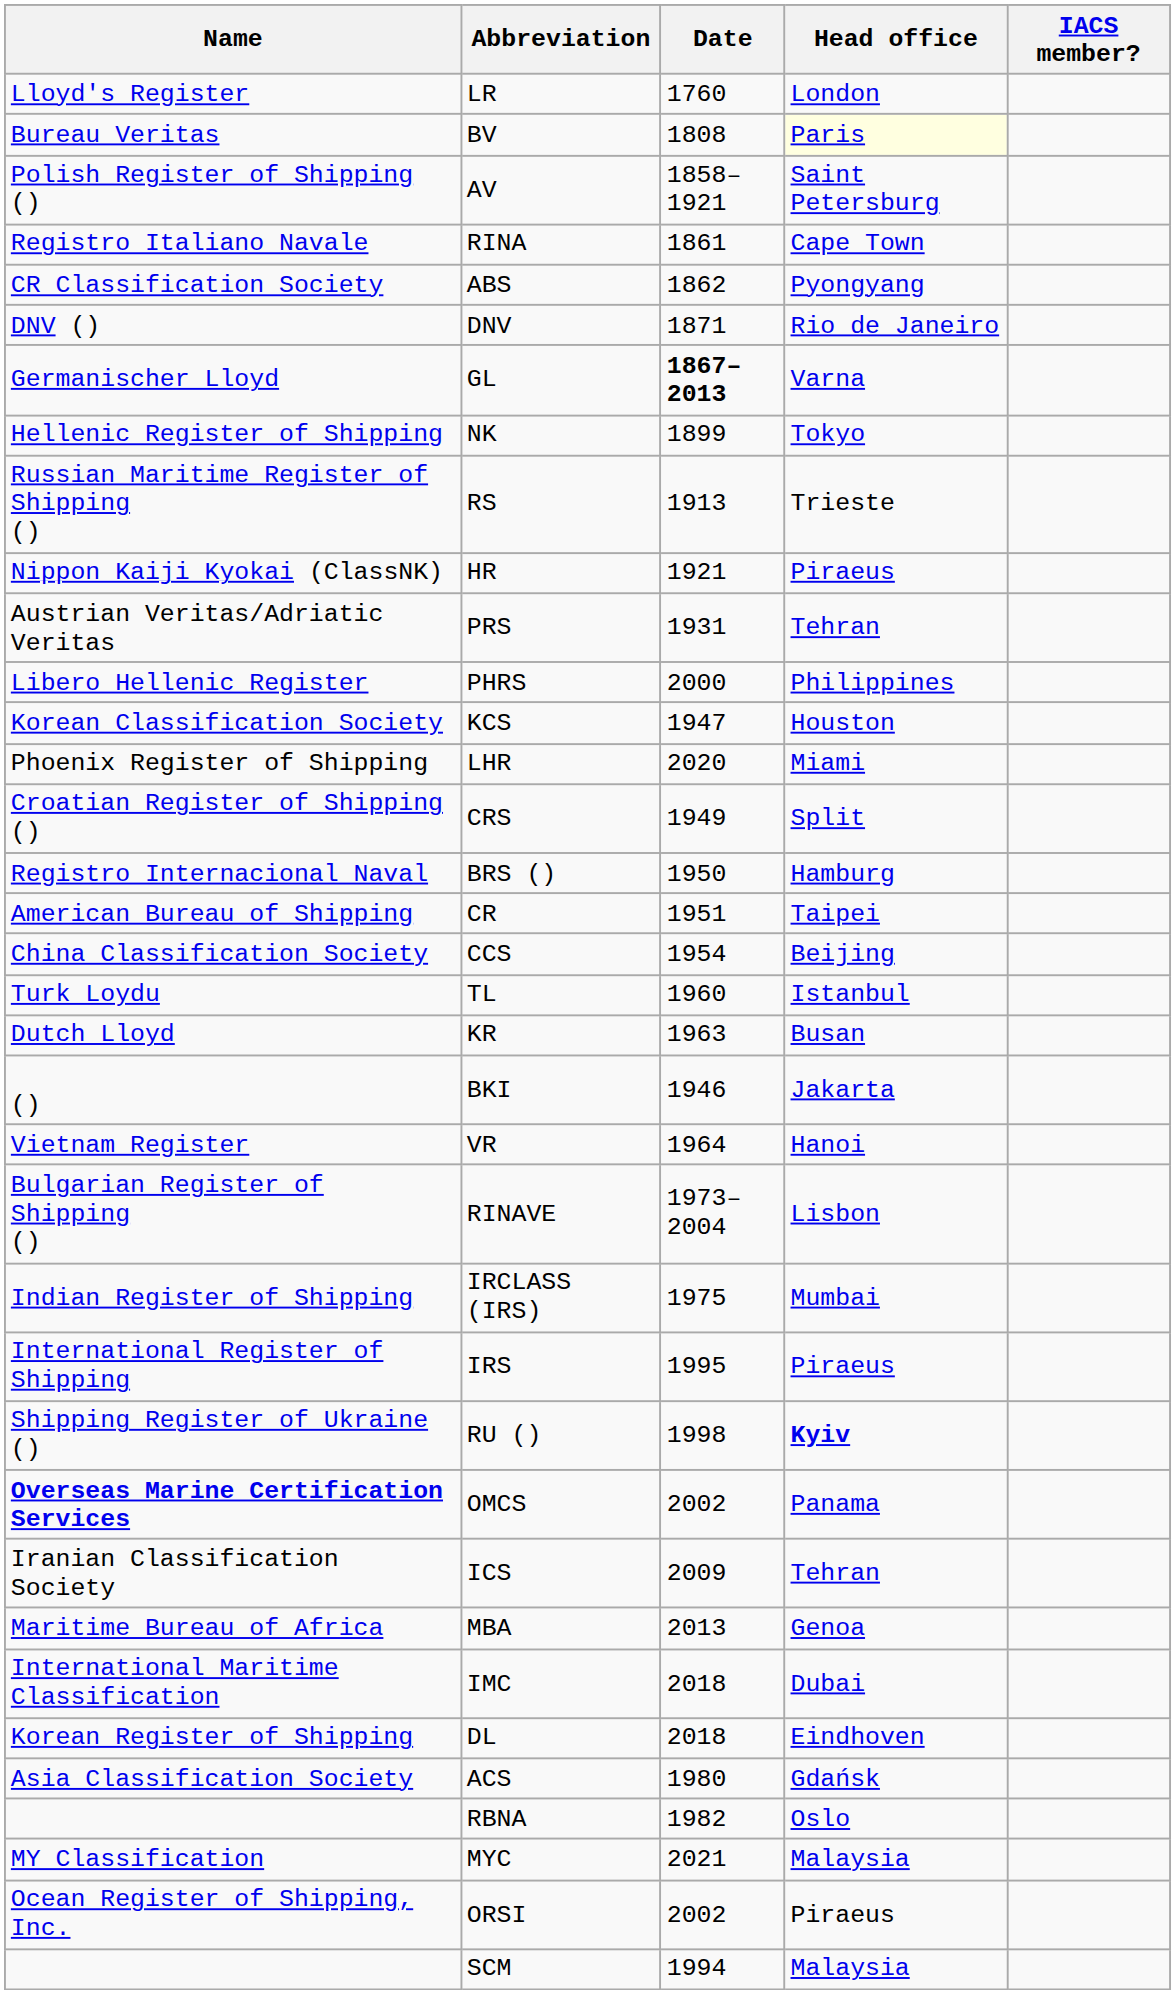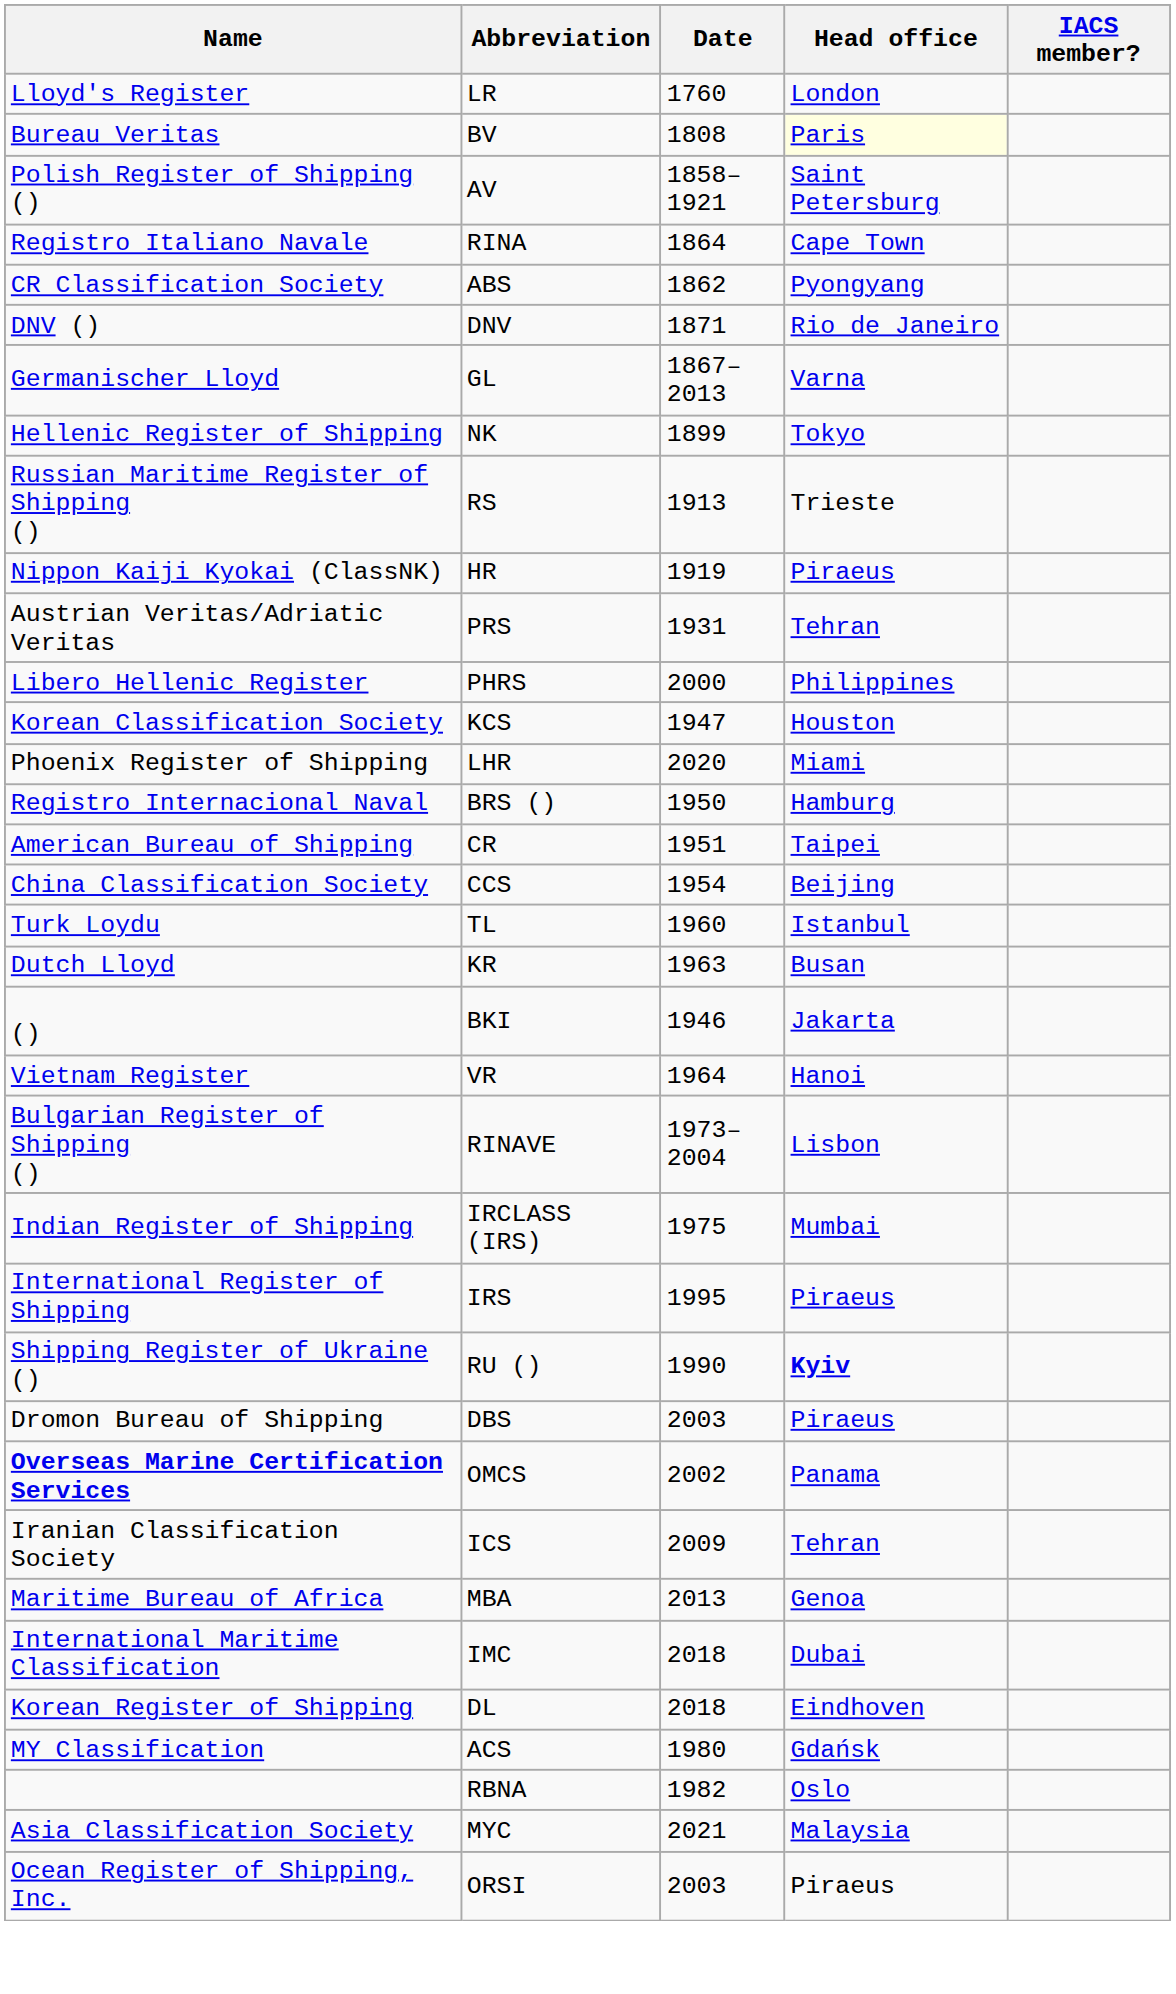 <table class="wikitable sortable mw-collapsible">
 <tr>
 <th>Name</th>
 <th>Abbreviation</th>
 <th>Date</th>
 <th>Head office</th>
 <th><a href='#'>IACS</a> member?</th>
 </tr>
 <tr>
 <td><a href='#'>Lloyd's Register</a></td>
 <td>LR</td>
 <td>1760</td>
 <td><a href='#'>London</a></td>
 <td></td>
 </tr>
 <tr>
 <td><a href='#'>Bureau Veritas</a></td>
 <td>BV</td>
 <td>1808</td>
 <td style="background: lightyellow;"><a href='#'>Paris</a></td>
 <td></td>
 </tr>
 <tr>
 <td><a href='#'>Polish Register of Shipping</a><br>()</td>
 <td>AV</td>
 <td>1858–1921</td>
 <td><a href='#'>Saint Petersburg</a></td>
 <td></td>
 </tr>
 <tr>
 <td><a href='#'>Registro Italiano Navale</a></td>
 <td>RINA</td>
-<td>1861</td>
+<td>1864</td>
 <td><a href='#'>Cape Town</a></td>
 <td></td>
 </tr>
 <tr>
 <td><a href='#'>CR Classification Society</a></td>
 <td>ABS</td>
 <td>1862</td>
 <td><a href='#'>Pyongyang</a></td>
 <td></td>
 </tr>
 <tr>
 <td><a href='#'>DNV</a> ()</td>
 <td>DNV</td>
 <td>1871</td>
 <td><a href='#'>Rio de Janeiro</a></td>
 <td></td>
 </tr>
 <tr>
 <td><a href='#'>Germanischer Lloyd</a></td>
 <td>GL</td>
-<td><strong>1867–2013</strong></td>
+<td>1867–2013</td>
 <td><a href='#'>Varna</a></td>
 <td></td>
 </tr>
 <tr>
 <td><a href='#'>Hellenic Register of Shipping</a></td>
 <td>NK</td>
 <td>1899</td>
 <td><a href='#'>Tokyo</a></td>
 <td></td>
 </tr>
 <tr>
 <td><a href='#'>Russian Maritime Register of Shipping</a><br>()</td>
 <td>RS</td>
 <td>1913</td>
 <td>Trieste</td>
 <td></td>
 </tr>
 <tr>
 <td><a href='#'>Nippon Kaiji Kyokai</a> (ClassNK)</td>
 <td>HR</td>
-<td>1921</td>
+<td>1919</td>
 <td><a href='#'>Piraeus</a></td>
 <td></td>
 </tr>
 <tr>
 <td>Austrian Veritas/Adriatic Veritas</td>
 <td>PRS</td>
 <td>1931</td>
 <td><a href='#'>Tehran</a></td>
 <td></td>
 </tr>
 <tr>
 <td><a href='#'>Libero Hellenic Register</a></td>
 <td>PHRS</td>
 <td>2000</td>
 <td><a href='#'>Philippines</a></td>
 <td></td>
 </tr>
 <tr>
 <td><a href='#'>Korean Classification Society</a></td>
 <td>KCS</td>
 <td>1947</td>
 <td><a href='#'>Houston</a></td>
 <td></td>
 </tr>
 <tr>
 <td>Phoenix Register of Shipping</td>
 <td>LHR</td>
 <td>2020</td>
 <td><a href='#'>Miami</a></td>
-<td></td>
-</tr>
-<tr>
-<td><a href='#'>Croatian Register of Shipping</a><br>()</td>
-<td>CRS</td>
-<td>1949</td>
-<td><a href='#'>Split</a></td>
 <td></td>
 </tr>
 <tr>
 <td><a href='#'>Registro Internacional Naval</a></td>
 <td>BRS ()</td>
 <td>1950</td>
 <td><a href='#'>Hamburg</a></td>
 <td></td>
 </tr>
 <tr>
 <td><a href='#'>American Bureau of Shipping</a></td>
 <td>CR</td>
 <td>1951</td>
 <td><a href='#'>Taipei</a></td>
 <td></td>
 </tr>
 <tr>
 <td><a href='#'>China Classification Society</a></td>
 <td>CCS</td>
 <td>1954</td>
 <td><a href='#'>Beijing</a></td>
 <td></td>
 </tr>
 <tr>
 <td><a href='#'>Turk Loydu</a></td>
 <td>TL</td>
 <td>1960</td>
 <td><a href='#'>Istanbul</a></td>
 <td></td>
 </tr>
 <tr>
 <td><a href='#'>Dutch Lloyd</a></td>
 <td>KR</td>
 <td>1963</td>
 <td><a href='#'>Busan</a></td>
 <td></td>
 </tr>
 <tr>
 <td><br>()</td>
 <td>BKI</td>
 <td>1946</td>
 <td><a href='#'>Jakarta</a></td>
 <td></td>
 </tr>
 <tr>
 <td><a href='#'>Vietnam Register</a></td>
 <td>VR</td>
 <td>1964</td>
 <td><a href='#'>Hanoi</a></td>
 <td></td>
 </tr>
 <tr>
 <td><a href='#'>Bulgarian Register of Shipping</a><br>()</td>
 <td>RINAVE</td>
 <td>1973–2004</td>
 <td><a href='#'>Lisbon</a></td>
 <td></td>
 </tr>
 <tr>
 <td><a href='#'>Indian Register of Shipping</a></td>
 <td>IRCLASS (IRS)</td>
 <td>1975</td>
 <td><a href='#'>Mumbai</a></td>
 <td></td>
 </tr>
 <tr>
 <td><a href='#'>International Register of Shipping</a></td>
 <td>IRS</td>
 <td>1995</td>
 <td><a href='#'>Piraeus</a></td>
 <td></td>
 </tr>
 <tr>
 <td><a href='#'>Shipping Register of Ukraine</a><br>()</td>
 <td>RU ()</td>
-<td>1998</td>
+<td>1990</td>
 <td><strong><a href='#'>Kyiv</a></strong></td>
+<td></td>
+</tr>
+<tr>
+<td>Dromon Bureau of Shipping</td>
+<td>DBS</td>
+<td>2003</td>
+<td><a href='#'>Piraeus</a></td>
 <td></td>
 </tr>
 <tr>
 <td><strong><a href='#'>Overseas Marine Certification Services</a></strong></td>
 <td>OMCS</td>
 <td>2002</td>
 <td><a href='#'>Panama</a></td>
 <td></td>
 </tr>
 <tr>
 <td>Iranian Classification Society</td>
 <td>ICS</td>
 <td>2009</td>
 <td><a href='#'>Tehran</a></td>
 <td></td>
 </tr>
 <tr>
 <td><a href='#'>Maritime Bureau of Africa</a></td>
 <td>MBA</td>
 <td>2013</td>
 <td><a href='#'>Genoa</a></td>
 <td></td>
 </tr>
 <tr>
 <td><a href='#'>International Maritime Classification</a></td>
 <td>IMC</td>
 <td>2018</td>
 <td><a href='#'>Dubai</a></td>
 <td></td>
 </tr>
 <tr>
 <td><a href='#'>Korean Register of Shipping</a></td>
 <td>DL</td>
 <td>2018</td>
 <td><a href='#'>Eindhoven</a></td>
 <td></td>
 </tr>
 <tr>
-<td><a href='#'>Asia Classification Society</a></td>
+<td><a href='#'>MY Classification</a></td>
 <td>ACS</td>
 <td>1980</td>
 <td><a href='#'>Gdańsk</a></td>
 <td></td>
 </tr>
 <tr>
 <td></td>
 <td>RBNA</td>
 <td>1982</td>
 <td><a href='#'>Oslo</a></td>
 <td></td>
 </tr>
 <tr>
-<td><a href='#'>MY Classification</a></td>
+<td><a href='#'>Asia Classification Society</a></td>
 <td>MYC</td>
 <td>2021</td>
 <td><a href='#'>Malaysia</a></td>
 <td></td>
 </tr>
 <tr>
 <td><a href='#'>Ocean Register of Shipping, Inc.</a></td>
 <td>ORSI</td>
-<td>2002</td>
+<td>2003</td>
 <td>Piraeus</td>
 <td></td>
 </tr>
-<tr>
-<td></td>
-<td>SCM</td>
-<td>1994</td>
-<td><a href='#'>Malaysia</a></td>
-<td></td>
-</tr>
 </table>
